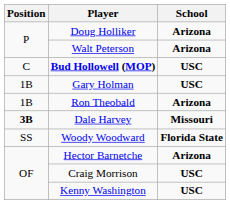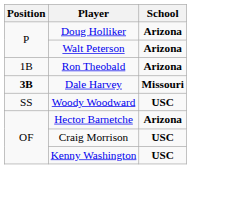 <table class="wikitable" style=text-align:center>
 <tr>
 <th>Position</th>
 <th>Player</th>
 <th>School</th>
 </tr>
 <tr>
 <td rowspan=2>P</td>
 <td><a href='#'>Doug Holliker</a></td>
 <td style=><strong>Arizona</strong></td>
 </tr>
 <tr>
 <td><a href='#'>Walt Peterson</a></td>
 <td style=><strong>Arizona</strong></td>
 </tr>
 <tr>
-<td>C</td>
-<td><strong><a href='#'>Bud Hollowell</a> (<a href='#'>MOP</a>)</strong></td>
-<td style=><strong>USC</strong></td>
-</tr>
-<tr>
-<td>1B</td>
-<td><a href='#'>Gary Holman</a></td>
-<td style=><strong>USC</strong></td>
-</tr>
-<tr>
 <td>1B</td>
 <td><a href='#'>Ron Theobald</a></td>
 <td style=><strong>Arizona</strong></td>
 </tr>
 <tr>
 <td><strong>3B</strong></td>
 <td><a href='#'>Dale Harvey</a></td>
 <td style=><strong>Missouri</strong></td>
 </tr>
 <tr>
 <td>SS</td>
 <td><a href='#'>Woody Woodward</a></td>
-<td style=><strong>Florida State</strong></td>
+<td style=><strong>USC</strong></td>
 </tr>
 <tr>
 <td rowspan=3>OF</td>
 <td><a href='#'>Hector Barnetche</a></td>
 <td style=><strong>Arizona</strong></td>
 </tr>
 <tr>
 <td>Craig Morrison</td>
 <td style=><strong>USC</strong></td>
 </tr>
 <tr>
 <td><a href='#'>Kenny Washington</a></td>
 <td style=><strong>USC</strong></td>
 </tr>
 </table>
